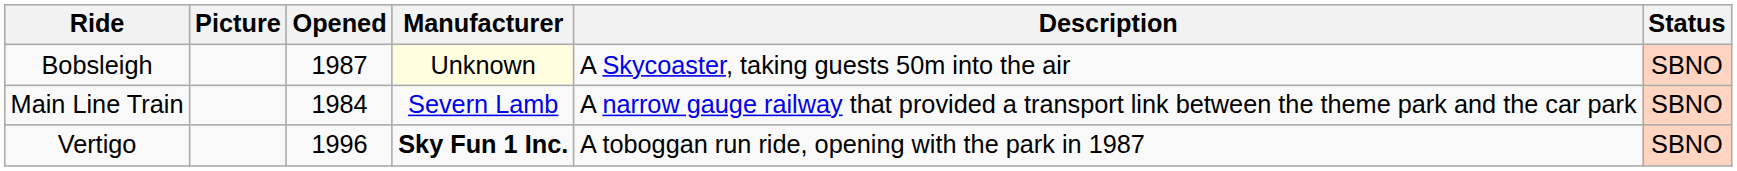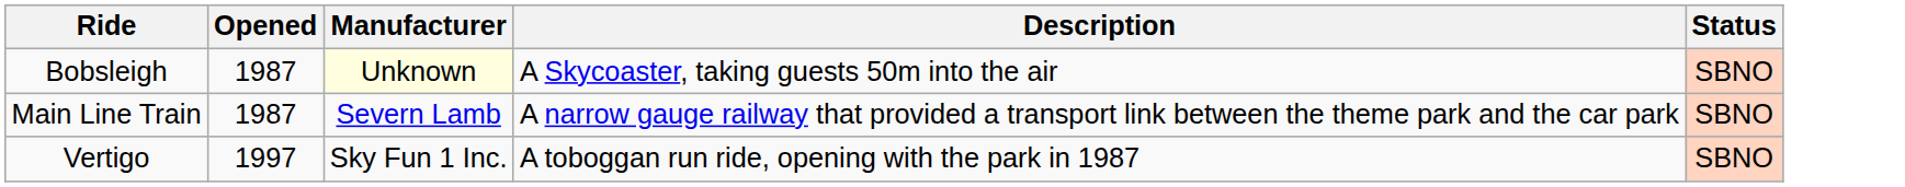 <table class="sortable wikitable" style="text-align:center;">
 <tr>
 <th>Ride</th>
-<th>Picture</th>
 <th>Opened</th>
 <th>Manufacturer</th>
 <th>Description</th>
 <th>Status</th>
 </tr>
 <tr>
 <td>Bobsleigh</td>
-<td></td>
 <td>1987</td>
 <td style="background: lightyellow;">Unknown</td>
 <td style="text-align:left">A <a href='#'>Skycoaster</a>, taking guests 50m into the air</td>
 <td bgcolor="#FFD4C0">SBNO</td>
 </tr>
 <tr>
 <td>Main Line Train</td>
-<td></td>
-<td>1984</td>
+<td>1987</td>
 <td><a href='#'>Severn Lamb</a></td>
 <td style="text-align:left">A <a href='#'>narrow gauge railway</a> that provided a transport link between the theme park and the car park</td>
 <td bgcolor="#FFD4C0">SBNO</td>
 </tr>
 <tr>
 <td>Vertigo</td>
-<td></td>
-<td>1996</td>
-<td><strong>Sky Fun 1 Inc.</strong></td>
+<td>1997</td>
+<td>Sky Fun 1 Inc.</td>
 <td style="text-align:left">A toboggan run ride, opening with the park in 1987</td>
 <td bgcolor="#FFD4C0">SBNO</td>
 </tr>
 </table>
